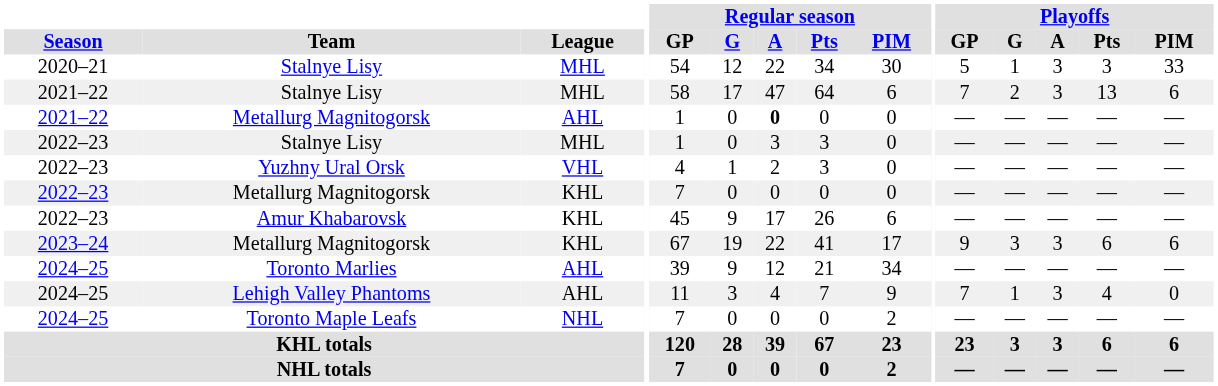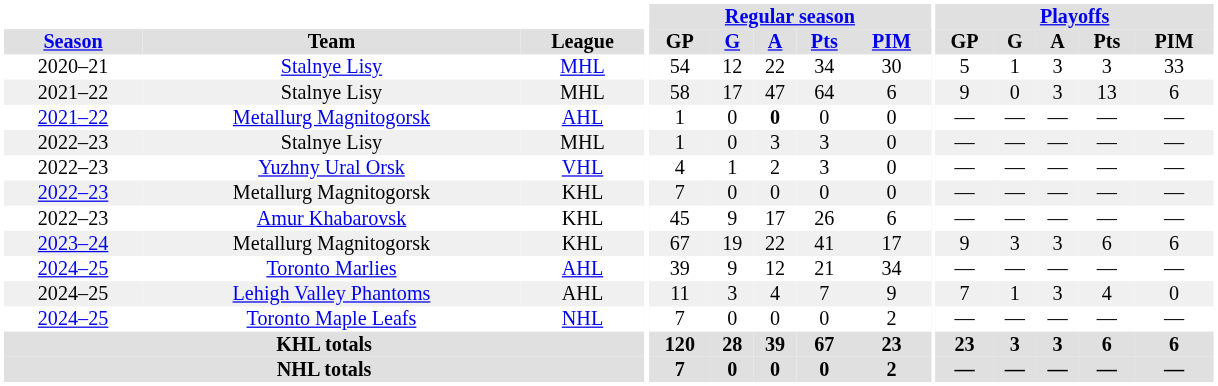 <table border="0" cellpadding="1" cellspacing="0" style="text-align:center; width:60em;">
 <tr bgcolor="#e0e0e0">
 <th colspan="3" bgcolor="#ffffff"></th>
 <th rowspan="99" bgcolor="#ffffff"></th>
 <th colspan="5"><a href='#'>Regular season</a></th>
 <th rowspan="99" bgcolor="#ffffff"></th>
 <th colspan="5"><a href='#'>Playoffs</a></th>
 </tr>
 <tr bgcolor="#e0e0e0">
 <th><a href='#'>Season</a></th>
 <th>Team</th>
 <th>League</th>
 <th>GP</th>
 <th><a href='#'>G</a></th>
 <th><a href='#'>A</a></th>
 <th><a href='#'>Pts</a></th>
 <th><a href='#'>PIM</a></th>
 <th>GP</th>
 <th>G</th>
 <th>A</th>
 <th>Pts</th>
 <th>PIM</th>
 </tr>
 <tr>
 <td>2020–21</td>
 <td><a href='#'>Stalnye Lisy</a></td>
 <td><a href='#'>MHL</a></td>
 <td>54</td>
 <td>12</td>
 <td>22</td>
 <td>34</td>
 <td>30</td>
 <td>5</td>
 <td>1</td>
 <td>3</td>
 <td>3</td>
 <td>33</td>
 </tr>
 <tr bgcolor="f0f0f0">
 <td>2021–22</td>
 <td>Stalnye Lisy</td>
 <td>MHL</td>
 <td>58</td>
 <td>17</td>
 <td>47</td>
 <td>64</td>
 <td>6</td>
-<td>7</td>
-<td>2</td>
+<td>9</td>
+<td>0</td>
 <td>3</td>
 <td>13</td>
 <td>6</td>
 </tr>
 <tr>
 <td><a href='#'>2021–22</a></td>
 <td><a href='#'>Metallurg Magnitogorsk</a></td>
 <td><a href='#'>AHL</a></td>
 <td>1</td>
 <td>0</td>
 <td><strong>0</strong></td>
 <td>0</td>
 <td>0</td>
 <td>—</td>
 <td>—</td>
 <td>—</td>
 <td>—</td>
 <td>—</td>
 </tr>
 <tr bgcolor="f0f0f0">
 <td>2022–23</td>
 <td>Stalnye Lisy</td>
 <td>MHL</td>
 <td>1</td>
 <td>0</td>
 <td>3</td>
 <td>3</td>
 <td>0</td>
 <td>—</td>
 <td>—</td>
 <td>—</td>
 <td>—</td>
 <td>—</td>
 </tr>
 <tr>
 <td>2022–23</td>
 <td><a href='#'>Yuzhny Ural Orsk</a></td>
 <td><a href='#'>VHL</a></td>
 <td>4</td>
 <td>1</td>
 <td>2</td>
 <td>3</td>
 <td>0</td>
 <td>—</td>
 <td>—</td>
 <td>—</td>
 <td>—</td>
 <td>—</td>
 </tr>
 <tr bgcolor="f0f0f0">
 <td><a href='#'>2022–23</a></td>
 <td>Metallurg Magnitogorsk</td>
 <td>KHL</td>
 <td>7</td>
 <td>0</td>
 <td>0</td>
 <td>0</td>
 <td>0</td>
 <td>—</td>
 <td>—</td>
 <td>—</td>
 <td>—</td>
 <td>—</td>
 </tr>
 <tr>
 <td>2022–23</td>
 <td><a href='#'>Amur Khabarovsk</a></td>
 <td>KHL</td>
 <td>45</td>
 <td>9</td>
 <td>17</td>
 <td>26</td>
 <td>6</td>
 <td>—</td>
 <td>—</td>
 <td>—</td>
 <td>—</td>
 <td>—</td>
 </tr>
 <tr bgcolor="f0f0f0">
 <td><a href='#'>2023–24</a></td>
 <td>Metallurg Magnitogorsk</td>
 <td>KHL</td>
 <td>67</td>
 <td>19</td>
 <td>22</td>
 <td>41</td>
 <td>17</td>
 <td>9</td>
 <td>3</td>
 <td>3</td>
 <td>6</td>
 <td>6</td>
 </tr>
 <tr>
 <td><a href='#'>2024–25</a></td>
 <td><a href='#'>Toronto Marlies</a></td>
 <td><a href='#'>AHL</a></td>
 <td>39</td>
 <td>9</td>
 <td>12</td>
 <td>21</td>
 <td>34</td>
 <td>—</td>
 <td>—</td>
 <td>—</td>
 <td>—</td>
 <td>—</td>
 </tr>
 <tr bgcolor="f0f0f0">
 <td>2024–25</td>
 <td><a href='#'>Lehigh Valley Phantoms</a></td>
 <td>AHL</td>
 <td>11</td>
 <td>3</td>
 <td>4</td>
 <td>7</td>
 <td>9</td>
 <td>7</td>
 <td>1</td>
 <td>3</td>
 <td>4</td>
 <td>0</td>
 </tr>
 <tr>
 <td><a href='#'>2024–25</a></td>
 <td><a href='#'>Toronto Maple Leafs</a></td>
 <td><a href='#'>NHL</a></td>
 <td>7</td>
 <td>0</td>
 <td>0</td>
 <td>0</td>
 <td>2</td>
 <td>—</td>
 <td>—</td>
 <td>—</td>
 <td>—</td>
 <td>—</td>
 </tr>
 <tr bgcolor="#e0e0e0">
 <th colspan="3">KHL totals</th>
 <th>120</th>
 <th>28</th>
 <th>39</th>
 <th>67</th>
 <th>23</th>
 <th>23</th>
 <th>3</th>
 <th>3</th>
 <th>6</th>
 <th>6</th>
 </tr>
 <tr bgcolor="#e0e0e0">
 <th colspan="3">NHL totals</th>
 <th>7</th>
 <th>0</th>
 <th>0</th>
 <th>0</th>
 <th>2</th>
 <th>—</th>
 <th>—</th>
 <th>—</th>
 <th>—</th>
 <th>—</th>
 </tr>
 </table>
